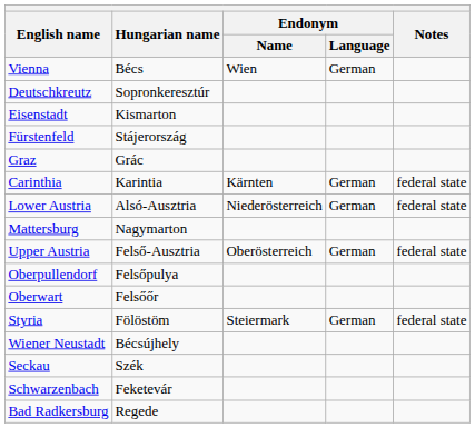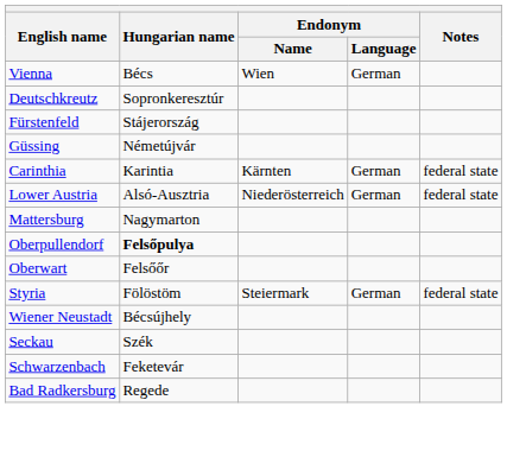 <table class="wikitable sortable">
 <tr>
 <th colspan="5"></th>
 </tr>
 <tr>
 <th rowspan="2">English name</th>
 <th rowspan="2">Hungarian name</th>
 <th colspan="2">Endonym</th>
 <th rowspan="2">Notes</th>
 </tr>
 <tr>
 <th>Name</th>
 <th>Language</th>
 </tr>
 <tr>
 <td><a href='#'>Vienna</a></td>
 <td>Bécs</td>
 <td>Wien</td>
 <td>German</td>
 <td></td>
 </tr>
 <tr>
 <td><a href='#'>Deutschkreutz</a></td>
 <td>Sopronkeresztúr</td>
 <td></td>
 <td></td>
 <td></td>
 </tr>
 <tr>
-<td><a href='#'>Eisenstadt</a></td>
-<td>Kismarton</td>
-<td></td>
-<td></td>
-<td></td>
-</tr>
-<tr>
 <td><a href='#'>Fürstenfeld</a></td>
 <td>Stájerország</td>
 <td></td>
 <td></td>
 <td></td>
 </tr>
 <tr>
-<td><a href='#'>Graz</a></td>
-<td>Grác</td>
+<td><a href='#'>Güssing</a></td>
+<td>Németújvár</td>
 <td></td>
 <td></td>
 <td></td>
 </tr>
 <tr>
 <td><a href='#'>Carinthia</a></td>
 <td>Karintia</td>
 <td>Kärnten</td>
 <td>German</td>
 <td>federal state</td>
 </tr>
 <tr>
 <td><a href='#'>Lower Austria</a></td>
 <td>Alsó-Ausztria</td>
 <td>Niederösterreich</td>
 <td>German</td>
 <td>federal state</td>
 </tr>
 <tr>
 <td><a href='#'>Mattersburg</a></td>
 <td>Nagymarton</td>
 <td></td>
 <td></td>
 <td></td>
 </tr>
 <tr>
-<td><a href='#'>Upper Austria</a></td>
-<td>Felső-Ausztria</td>
-<td>Oberösterreich</td>
-<td>German</td>
-<td>federal state</td>
-</tr>
-<tr>
 <td><a href='#'>Oberpullendorf</a></td>
-<td>Felsőpulya</td>
+<td><strong>Felsőpulya</strong></td>
 <td></td>
 <td></td>
 <td></td>
 </tr>
 <tr>
 <td><a href='#'>Oberwart</a></td>
 <td>Felsőőr</td>
 <td></td>
 <td></td>
 <td></td>
 </tr>
 <tr>
 <td><a href='#'>Styria</a></td>
 <td>Fölöstöm</td>
 <td>Steiermark</td>
 <td>German</td>
 <td>federal state</td>
 </tr>
 <tr>
 <td><a href='#'>Wiener Neustadt</a></td>
 <td>Bécsújhely</td>
 <td></td>
 <td></td>
 <td></td>
 </tr>
 <tr>
 <td><a href='#'>Seckau</a></td>
 <td>Szék</td>
 <td></td>
 <td></td>
 <td></td>
 </tr>
 <tr>
 <td><a href='#'>Schwarzenbach</a></td>
 <td>Feketevár</td>
 <td></td>
 <td></td>
 <td></td>
 </tr>
 <tr>
 <td><a href='#'>Bad Radkersburg</a></td>
 <td>Regede</td>
 <td></td>
 <td></td>
 <td></td>
 </tr>
 </table>
